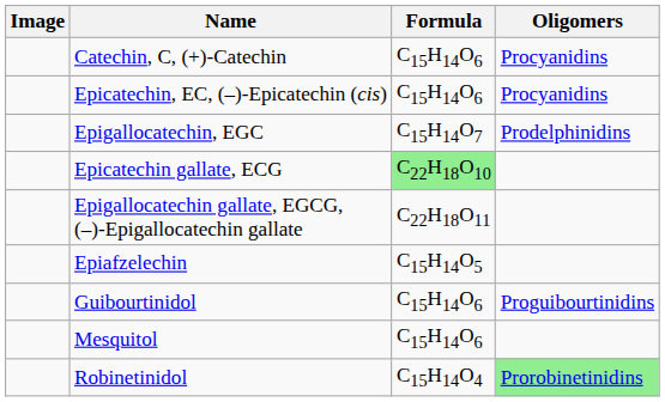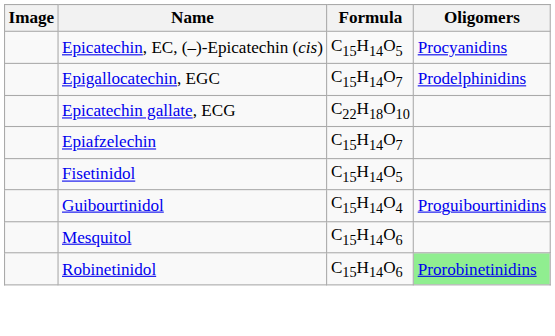 <table class="wikitable sortable">
 <tr>
 <th>Image</th>
 <th>Name</th>
 <th>Formula</th>
 <th>Oligomers</th>
 </tr>
 <tr>
 <td></td>
-<td><a href='#'>Catechin</a>, C, (+)-Catechin</td>
-<td>C<sub>15</sub>H<sub>14</sub>O<sub>6</sub></td>
-<td><a href='#'>Procyanidins</a></td>
-</tr>
-<tr>
-<td></td>
 <td><a href='#'>Epicatechin</a>, EC, (–)-Epicatechin (<em>cis</em>)</td>
-<td>C<sub>15</sub>H<sub>14</sub>O<sub>6</sub></td>
+<td>C<sub>15</sub>H<sub>14</sub>O<sub>5</sub></td>
 <td><a href='#'>Procyanidins</a></td>
 </tr>
 <tr>
 <td></td>
 <td><a href='#'>Epigallocatechin</a>, EGC</td>
 <td>C<sub>15</sub>H<sub>14</sub>O<sub>7</sub></td>
 <td><a href='#'>Prodelphinidins</a></td>
 </tr>
 <tr>
 <td></td>
 <td><a href='#'>Epicatechin gallate</a>, ECG</td>
-<td style="background: lightgreen;">C<sub>22</sub>H<sub>18</sub>O<sub>10</sub></td>
-<td></td>
-</tr>
-<tr>
-<td></td>
-<td><a href='#'>Epigallocatechin gallate</a>, EGCG,<br>(–)-Epigallocatechin gallate</td>
-<td>C<sub>22</sub>H<sub>18</sub>O<sub>11</sub></td>
+<td>C<sub>22</sub>H<sub>18</sub>O<sub>10</sub></td>
 <td></td>
 </tr>
 <tr>
 <td></td>
 <td><a href='#'>Epiafzelechin</a></td>
+<td>C<sub>15</sub>H<sub>14</sub>O<sub>7</sub></td>
+<td></td>
+</tr>
+<tr>
+<td></td>
+<td><a href='#'>Fisetinidol</a></td>
 <td>C<sub>15</sub>H<sub>14</sub>O<sub>5</sub></td>
 <td></td>
 </tr>
 <tr>
 <td></td>
 <td><a href='#'>Guibourtinidol</a></td>
-<td>C<sub>15</sub>H<sub>14</sub>O<sub>6</sub></td>
+<td>C<sub>15</sub>H<sub>14</sub>O<sub>4</sub></td>
 <td><a href='#'>Proguibourtinidins</a></td>
 </tr>
 <tr>
 <td></td>
 <td><a href='#'>Mesquitol</a></td>
 <td>C<sub>15</sub>H<sub>14</sub>O<sub>6</sub></td>
 <td></td>
 </tr>
 <tr>
 <td></td>
 <td><a href='#'>Robinetinidol</a></td>
-<td>C<sub>15</sub>H<sub>14</sub>O<sub>4</sub></td>
+<td>C<sub>15</sub>H<sub>14</sub>O<sub>6</sub></td>
 <td style="background: lightgreen;"><a href='#'>Prorobinetinidins</a></td>
 </tr>
 </table>
